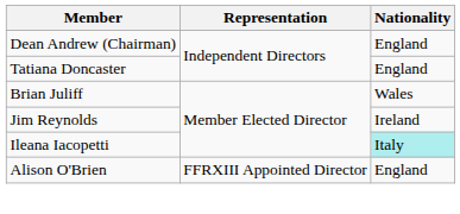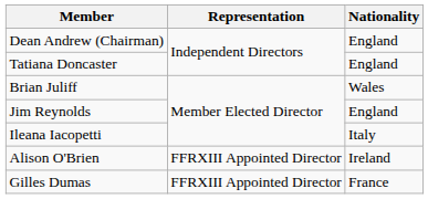 <table class="wikitable" style="margin: 1em auto 1em auto">
 <tr>
 <th>Member</th>
 <th>Representation</th>
 <th>Nationality</th>
 </tr>
 <tr>
 <td>Dean Andrew (Chairman)</td>
 <td rowspan="2">Independent Directors</td>
 <td> England</td>
 </tr>
 <tr>
 <td>Tatiana Doncaster</td>
 <td> England</td>
 </tr>
 <tr>
 <td>Brian Juliff</td>
 <td rowspan="3">Member Elected Director</td>
 <td> Wales</td>
 </tr>
 <tr>
 <td>Jim Reynolds</td>
-<td> Ireland</td>
+<td> England</td>
 </tr>
 <tr>
 <td>Ileana Iacopetti</td>
-<td style="background: paleturquoise;"> Italy</td>
+<td> Italy</td>
 </tr>
 <tr>
 <td>Alison O'Brien</td>
 <td>FFRXIII Appointed Director</td>
-<td> England</td>
+<td> Ireland</td>
+</tr>
+<tr>
+<td>Gilles Dumas</td>
+<td>FFRXIII Appointed Director</td>
+<td> France</td>
 </tr>
 </table>
